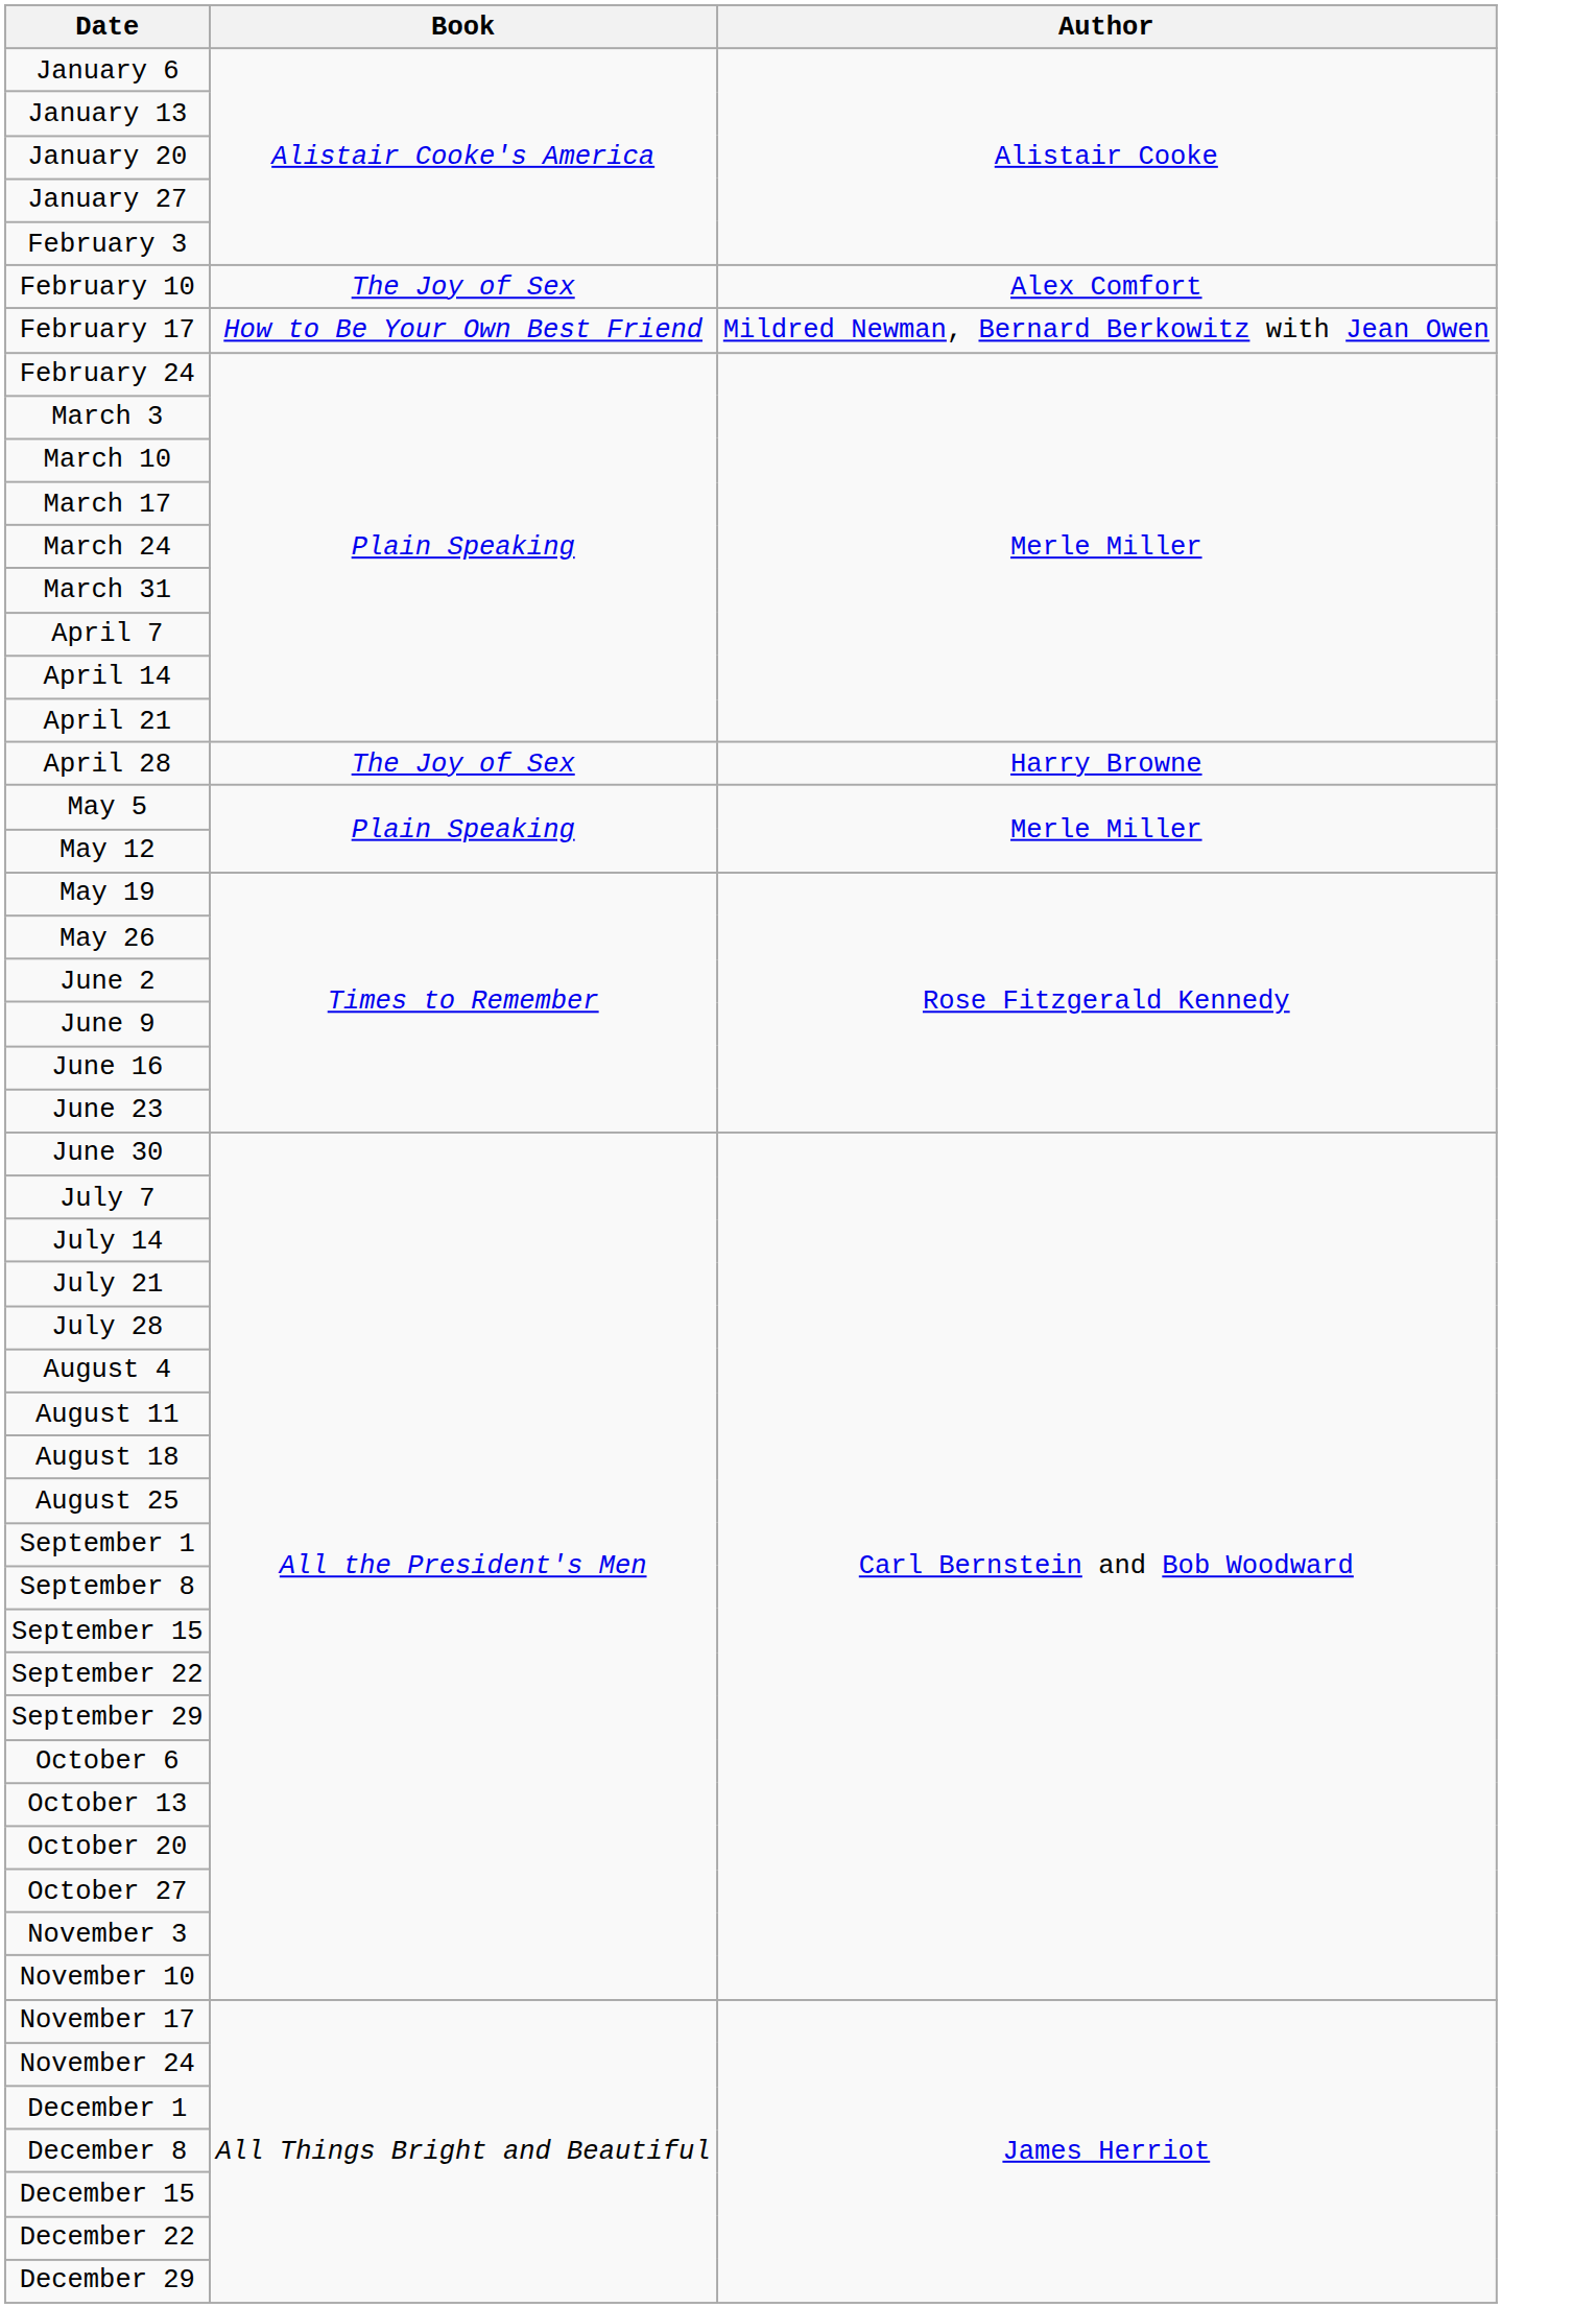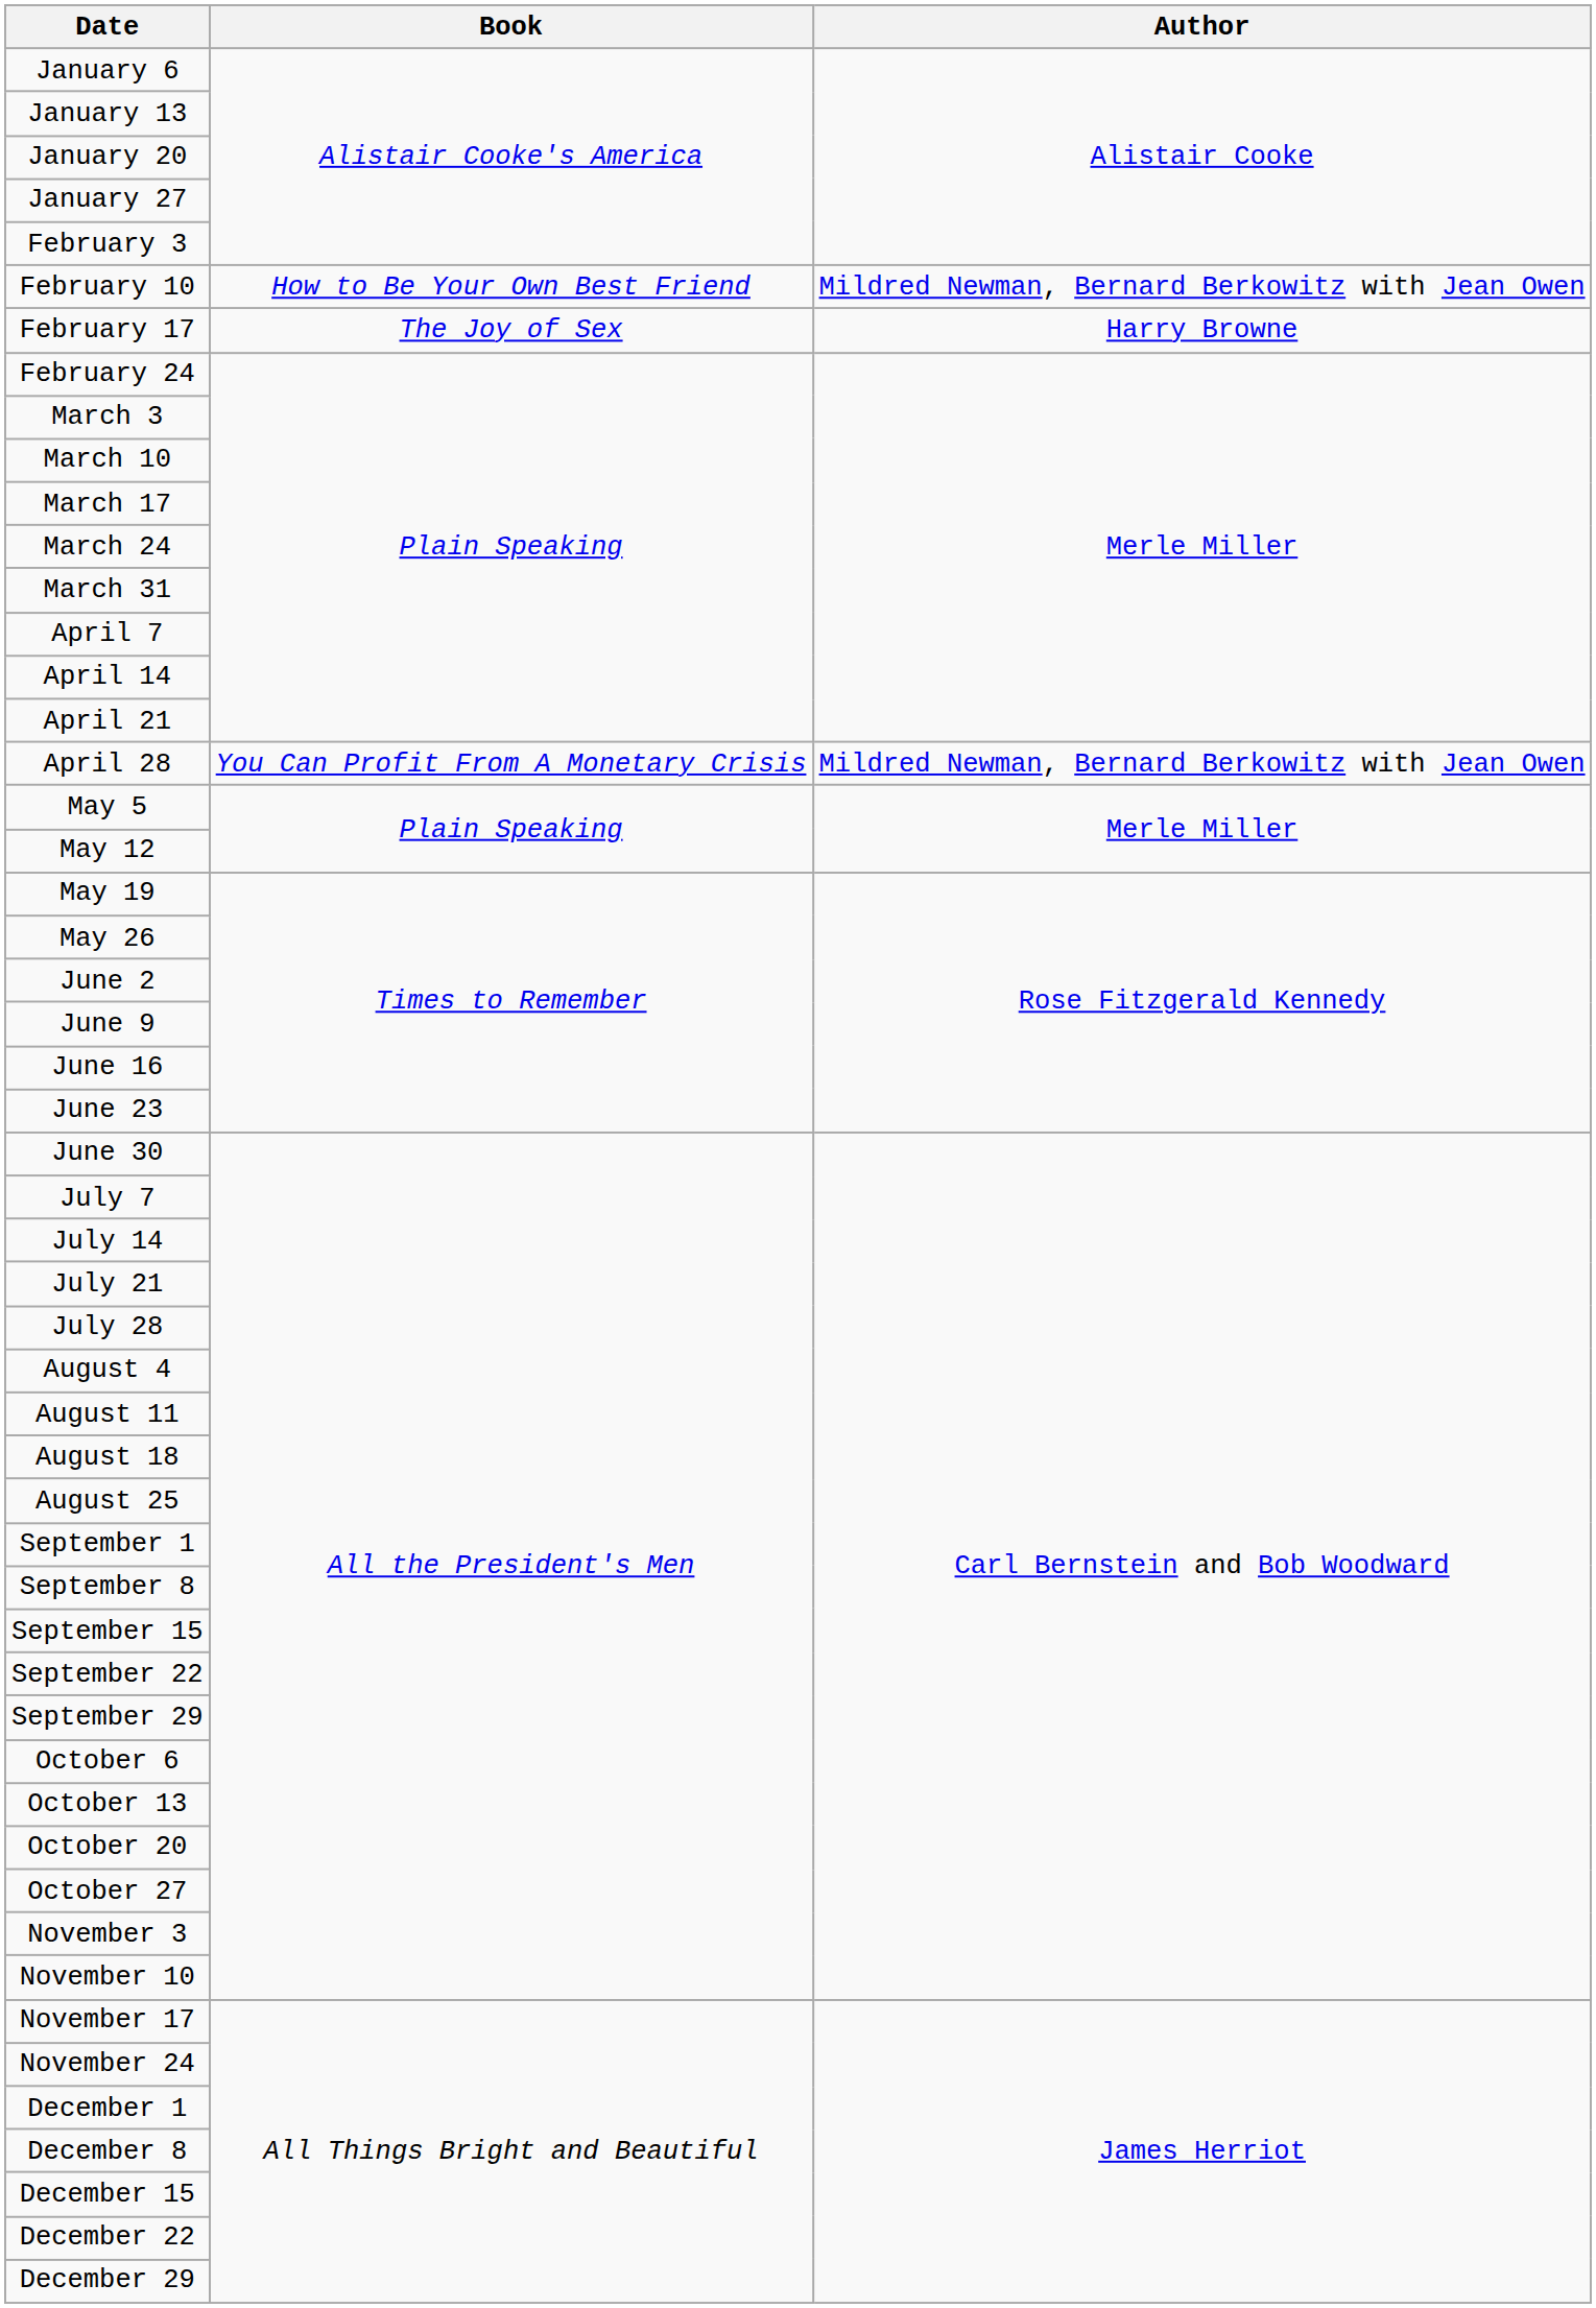 <table class="wikitable sortable" style="text-align: center">
 <tr>
 <th>Date</th>
 <th>Book</th>
 <th>Author</th>
 </tr>
 <tr>
 <td>January 6</td>
 <td rowspan=5><em><a href='#'>Alistair Cooke's America</a></em></td>
 <td rowspan=5><a href='#'>Alistair Cooke</a></td>
 </tr>
 <tr>
 <td>January 13</td>
 </tr>
 <tr>
 <td>January 20</td>
 </tr>
 <tr>
 <td>January 27</td>
 </tr>
 <tr>
 <td>February 3</td>
 </tr>
 <tr>
 <td>February 10</td>
-<td><em><a href='#'>The Joy of Sex</a></em></td>
-<td><a href='#'>Alex Comfort</a></td>
+<td><em><a href='#'>How to Be Your Own Best Friend</a></em></td>
+<td><a href='#'>Mildred Newman</a>, <a href='#'>Bernard Berkowitz</a> with <a href='#'>Jean Owen</a></td>
 </tr>
 <tr>
 <td>February 17</td>
-<td><em><a href='#'>How to Be Your Own Best Friend</a></em></td>
-<td><a href='#'>Mildred Newman</a>, <a href='#'>Bernard Berkowitz</a> with <a href='#'>Jean Owen</a></td>
+<td><em><a href='#'>The Joy of Sex</a></em></td>
+<td><a href='#'>Harry Browne</a></td>
 </tr>
 <tr>
 <td>February 24</td>
 <td rowspan=9><em><a href='#'>Plain Speaking</a></em></td>
 <td rowspan=9><a href='#'>Merle Miller</a></td>
 </tr>
 <tr>
 <td>March 3</td>
 </tr>
 <tr>
 <td>March 10</td>
 </tr>
 <tr>
 <td>March 17</td>
 </tr>
 <tr>
 <td>March 24</td>
 </tr>
 <tr>
 <td>March 31</td>
 </tr>
 <tr>
 <td>April 7</td>
 </tr>
 <tr>
 <td>April 14</td>
 </tr>
 <tr>
 <td>April 21</td>
 </tr>
 <tr>
 <td>April 28</td>
-<td><em><a href='#'>The Joy of Sex</a></em></td>
-<td><a href='#'>Harry Browne</a></td>
+<td><em><a href='#'>You Can Profit From A Monetary Crisis</a></em></td>
+<td><a href='#'>Mildred Newman</a>, <a href='#'>Bernard Berkowitz</a> with <a href='#'>Jean Owen</a></td>
 </tr>
 <tr>
 <td>May 5</td>
 <td rowspan=2><em><a href='#'>Plain Speaking</a></em></td>
 <td rowspan=2><a href='#'>Merle Miller</a></td>
 </tr>
 <tr>
 <td>May 12</td>
 </tr>
 <tr>
 <td>May 19</td>
 <td rowspan=6><em><a href='#'>Times to Remember</a></em></td>
 <td rowspan=6><a href='#'>Rose Fitzgerald Kennedy</a></td>
 </tr>
 <tr>
 <td>May 26</td>
 </tr>
 <tr>
 <td>June 2</td>
 </tr>
 <tr>
 <td>June 9</td>
 </tr>
 <tr>
 <td>June 16</td>
 </tr>
 <tr>
 <td>June 23</td>
 </tr>
 <tr>
 <td>June 30</td>
 <td rowspan=20><em><a href='#'>All the President's Men</a></em></td>
 <td rowspan=20><a href='#'>Carl Bernstein</a> and <a href='#'>Bob Woodward</a></td>
 </tr>
 <tr>
 <td>July 7</td>
 </tr>
 <tr>
 <td>July 14</td>
 </tr>
 <tr>
 <td>July 21</td>
 </tr>
 <tr>
 <td>July 28</td>
 </tr>
 <tr>
 <td>August 4</td>
 </tr>
 <tr>
 <td>August 11</td>
 </tr>
 <tr>
 <td>August 18</td>
 </tr>
 <tr>
 <td>August 25</td>
 </tr>
 <tr>
 <td>September 1</td>
 </tr>
 <tr>
 <td>September 8</td>
 </tr>
 <tr>
 <td>September 15</td>
 </tr>
 <tr>
 <td>September 22</td>
 </tr>
 <tr>
 <td>September 29</td>
 </tr>
 <tr>
 <td>October 6</td>
 </tr>
 <tr>
 <td>October 13</td>
 </tr>
 <tr>
 <td>October 20</td>
 </tr>
 <tr>
 <td>October 27</td>
 </tr>
 <tr>
 <td>November 3</td>
 </tr>
 <tr>
 <td>November 10</td>
 </tr>
 <tr>
 <td>November 17</td>
 <td rowspan=7><em>All Things Bright and Beautiful</em></td>
 <td rowspan=7><a href='#'>James Herriot</a></td>
 </tr>
 <tr>
 <td>November 24</td>
 </tr>
 <tr>
 <td>December 1</td>
 </tr>
 <tr>
 <td>December 8</td>
 </tr>
 <tr>
 <td>December 15</td>
 </tr>
 <tr>
 <td>December 22</td>
 </tr>
 <tr>
 <td>December 29</td>
 </tr>
 </table>
